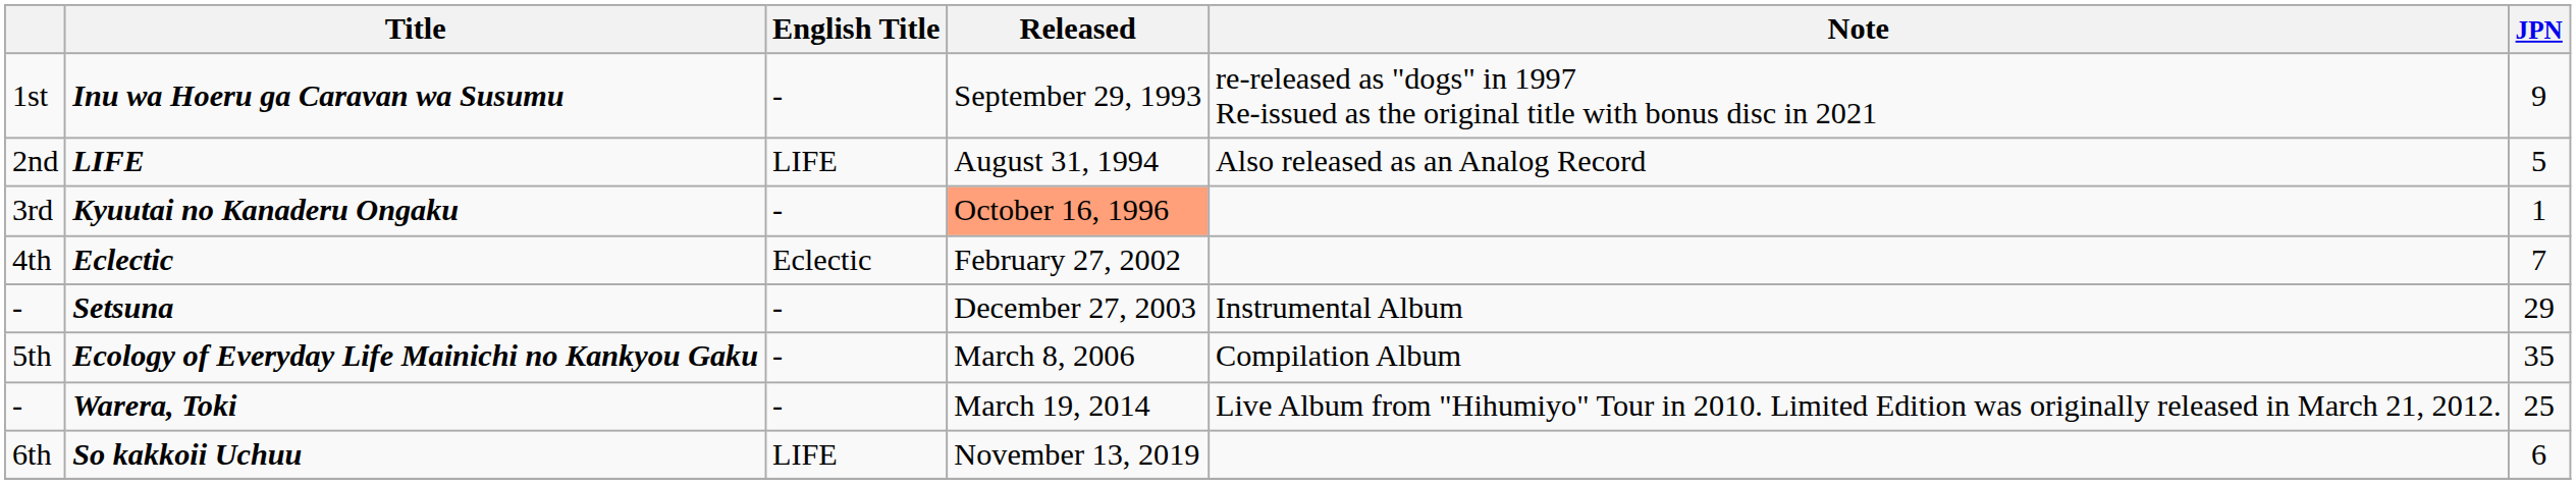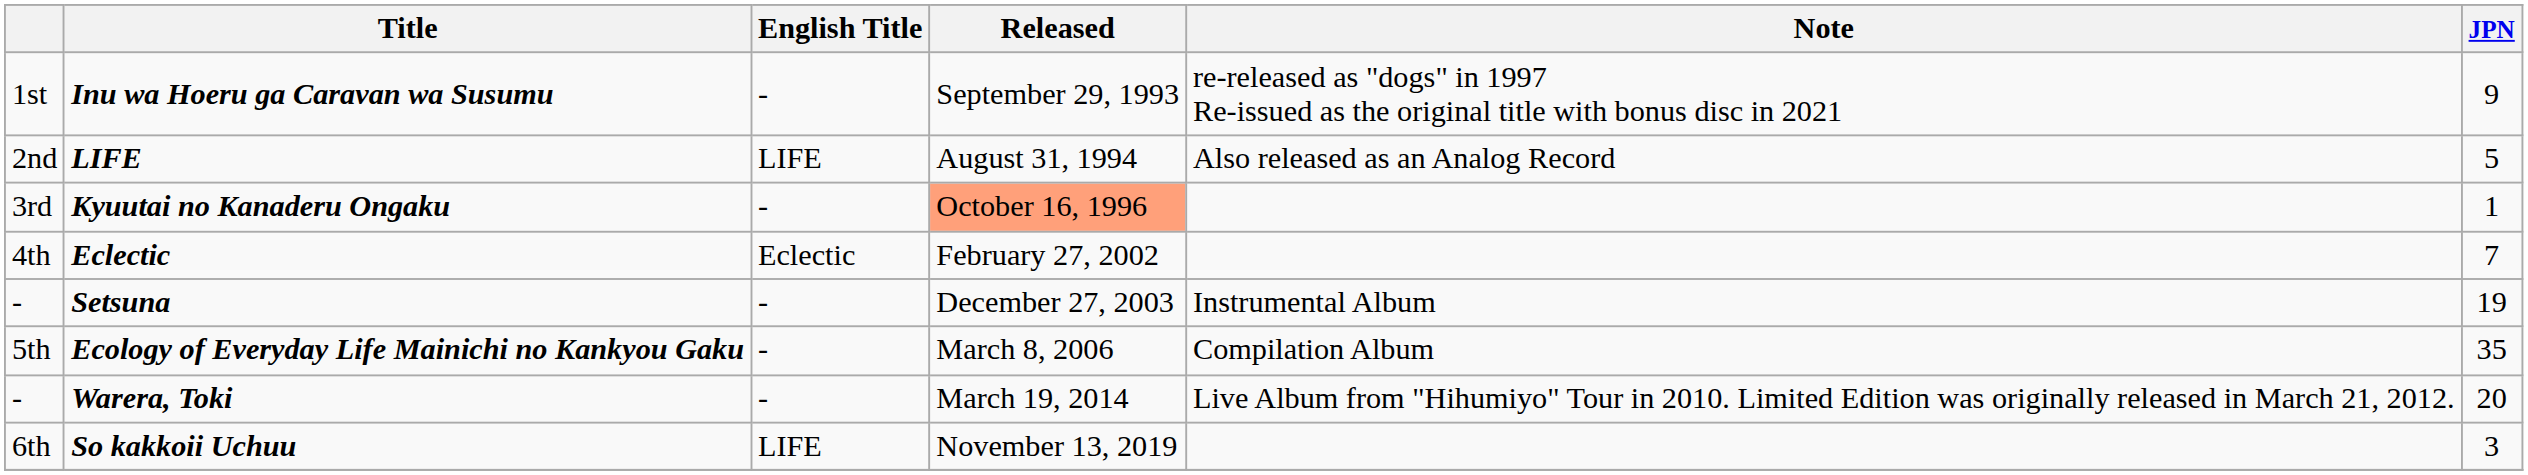 <table class="wikitable">
 <tr>
 <th></th>
 <th>Title</th>
 <th>English Title</th>
 <th>Released</th>
 <th>Note</th>
 <th><small><a href='#'>JPN</a></small></th>
 </tr>
 <tr>
 <td>1st</td>
 <td><strong><em>Inu wa Hoeru ga Caravan wa Susumu</em></strong></td>
 <td>-</td>
 <td>September 29, 1993</td>
 <td>re-released as "dogs" in 1997<br>Re-issued as the original title with bonus disc in 2021</td>
 <td align=center>9</td>
 </tr>
 <tr>
 <td>2nd</td>
 <td><strong><em>LIFE</em></strong></td>
 <td>LIFE</td>
 <td>August 31, 1994</td>
 <td>Also released as an Analog Record</td>
 <td align=center>5</td>
 </tr>
 <tr>
 <td>3rd</td>
 <td><strong><em>Kyuutai no Kanaderu Ongaku</em></strong></td>
 <td>-</td>
 <td style="background: lightsalmon;">October 16, 1996</td>
 <td></td>
 <td align=center>1</td>
 </tr>
 <tr>
 <td>4th</td>
 <td><strong><em>Eclectic</em></strong></td>
 <td>Eclectic</td>
 <td>February 27, 2002</td>
 <td></td>
 <td align=center>7</td>
 </tr>
 <tr>
 <td>-</td>
 <td><strong><em>Setsuna</em></strong></td>
 <td>-</td>
 <td>December 27, 2003</td>
 <td>Instrumental Album</td>
-<td align=center>29</td>
+<td align=center>19</td>
 </tr>
 <tr>
 <td>5th</td>
 <td><strong><em>Ecology of Everyday Life Mainichi no Kankyou Gaku</em></strong></td>
 <td>-</td>
 <td>March 8, 2006</td>
 <td>Compilation Album</td>
 <td align=center>35</td>
 </tr>
 <tr>
 <td>-</td>
 <td><strong><em>Warera, Toki</em></strong></td>
 <td>-</td>
 <td>March 19, 2014</td>
 <td>Live Album from "Hihumiyo" Tour in 2010. Limited Edition was originally released in March 21, 2012.</td>
-<td align=center>25</td>
+<td align=center>20</td>
 </tr>
 <tr>
 <td>6th</td>
 <td><strong><em>So kakkoii Uchuu</em></strong></td>
 <td>LIFE</td>
 <td>November 13, 2019</td>
 <td></td>
-<td align=center>6</td>
+<td align=center>3</td>
 </tr>
 <tr>
 </tr>
 </table>
